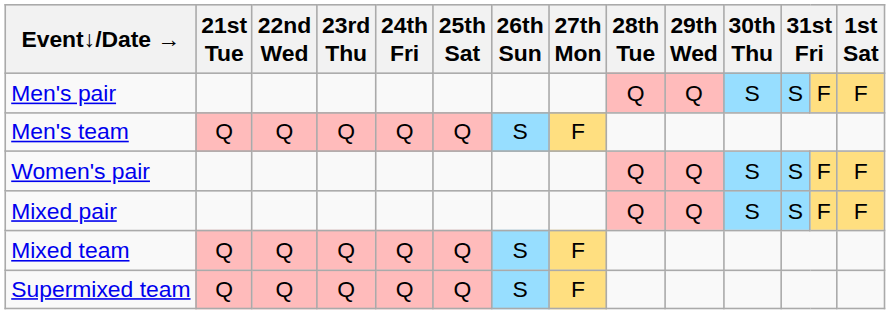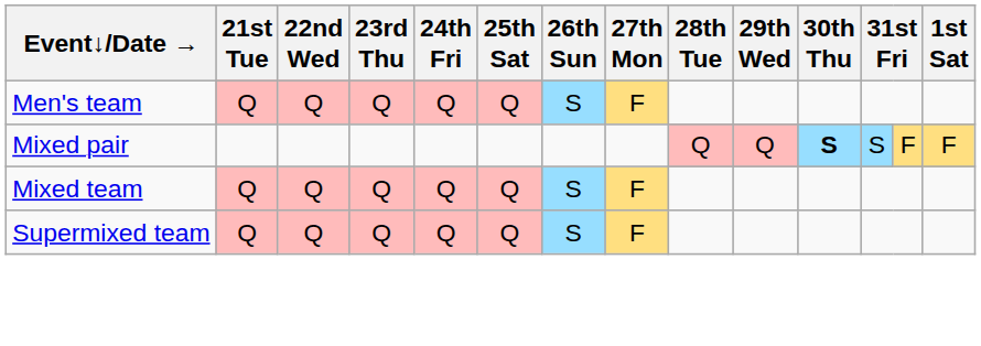 <table class="wikitable" style="margin:0.5em auto; font-size:90%; line-height:1.25em; text-align:center;">
 <tr>
 <th>Event↓/Date →</th>
 <th>21st<br>Tue</th>
 <th>22nd<br>Wed</th>
 <th>23rd<br>Thu</th>
 <th>24th<br>Fri</th>
 <th>25th<br>Sat</th>
 <th>26th<br>Sun</th>
 <th>27th<br>Mon</th>
 <th>28th<br>Tue</th>
 <th>29th<br>Wed</th>
 <th>30th<br>Thu</th>
 <th colspan=2>31st<br>Fri</th>
 <th>1st<br>Sat</th>
 </tr>
 <tr>
-<td style="text-align:left;"><a href='#'>Men's pair</a></td>
-<td></td>
-<td></td>
-<td></td>
-<td></td>
-<td></td>
-<td></td>
-<td></td>
-<td style="background-color:#FFBBBB;">Q</td>
-<td style="background-color:#FFBBBB;">Q</td>
-<td style="background-color:#97DEFF;">S</td>
-<td style="background-color:#97DEFF;">S</td>
-<td style="background-color:#FFDF80;">F</td>
-<td style="background-color:#FFDF80;">F</td>
-</tr>
-<tr>
 <td style="text-align:left;"><a href='#'>Men's team</a></td>
 <td style="background-color:#FFBBBB;">Q</td>
 <td style="background-color:#FFBBBB;">Q</td>
 <td style="background-color:#FFBBBB;">Q</td>
 <td style="background-color:#FFBBBB;">Q</td>
 <td style="background-color:#FFBBBB;">Q</td>
 <td style="background-color:#97DEFF;">S</td>
 <td style="background-color:#FFDF80;">F</td>
 <td></td>
 <td></td>
 <td></td>
 <td colspan=2></td>
 <td></td>
 </tr>
 <tr>
-<td style="text-align:left;"><a href='#'>Women's pair</a></td>
-<td></td>
-<td></td>
-<td></td>
-<td></td>
-<td></td>
-<td></td>
-<td></td>
-<td style="background-color:#FFBBBB;">Q</td>
-<td style="background-color:#FFBBBB;">Q</td>
-<td style="background-color:#97DEFF;">S</td>
-<td style="background-color:#97DEFF;">S</td>
-<td style="background-color:#FFDF80;">F</td>
-<td style="background-color:#FFDF80;">F</td>
-</tr>
-<tr>
 <td style="text-align:left;"><a href='#'>Mixed pair</a></td>
 <td></td>
 <td></td>
 <td></td>
 <td></td>
 <td></td>
 <td></td>
 <td></td>
 <td style="background-color:#FFBBBB;">Q</td>
 <td style="background-color:#FFBBBB;">Q</td>
-<td style="background-color:#97DEFF;">S</td>
+<td style="background-color:#97DEFF;"><strong>S</strong></td>
 <td style="background-color:#97DEFF;">S</td>
 <td style="background-color:#FFDF80;">F</td>
 <td style="background-color:#FFDF80;">F</td>
 </tr>
 <tr>
 <td style="text-align:left;"><a href='#'>Mixed team</a></td>
 <td style="background-color:#FFBBBB;">Q</td>
 <td style="background-color:#FFBBBB;">Q</td>
 <td style="background-color:#FFBBBB;">Q</td>
 <td style="background-color:#FFBBBB;">Q</td>
 <td style="background-color:#FFBBBB;">Q</td>
 <td style="background-color:#97DEFF;">S</td>
 <td style="background-color:#FFDF80;">F</td>
 <td></td>
 <td></td>
 <td></td>
 <td colspan=2></td>
 <td></td>
 </tr>
 <tr>
 <td style="text-align:left;"><a href='#'>Supermixed team</a></td>
 <td style="background-color:#FFBBBB;">Q</td>
 <td style="background-color:#FFBBBB;">Q</td>
 <td style="background-color:#FFBBBB;">Q</td>
 <td style="background-color:#FFBBBB;">Q</td>
 <td style="background-color:#FFBBBB;">Q</td>
 <td style="background-color:#97DEFF;">S</td>
 <td style="background-color:#FFDF80;">F</td>
 <td></td>
 <td></td>
 <td></td>
 <td colspan=2></td>
 <td></td>
 </tr>
 </table>
